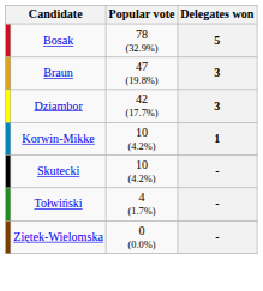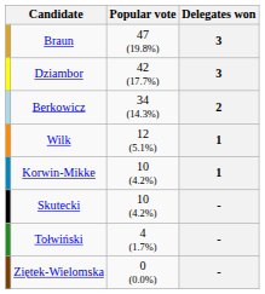 <table class="wikitable sortable" style="text-align:center;">
 <tr>
 <th colspan=2>Candidate</th>
 <th>Popular vote</th>
 <th>Delegates won</th>
-</tr>
-<tr>
-<td style="background:#CF1020;"></td>
-<td><a href='#'>Bosak</a></td>
-<td>78<br><small>(32.9%)</small></td>
-<th scope="row" data-sort-value="5">5</th>
 </tr>
 <tr>
 <td style="background:#DAA520;"></td>
 <td><a href='#'>Braun</a></td>
 <td>47<br><small>(19.8%)</small></td>
 <th scope="row" data-sort-value="3">3</th>
 </tr>
 <tr>
 <td style="background:#FFFF00;"></td>
 <td><a href='#'>Dziambor</a></td>
 <td>42<br><small>(17.7%)</small></td>
 <th scope="row" data-sort-value="3">3</th>
+</tr>
+<tr>
+<td style="background:#ADD8E6;"></td>
+<td><a href='#'>Berkowicz</a></td>
+<td>34<br><small>(14.3%)</small></td>
+<th scope="row" data-sort-value="2">2</th>
+</tr>
+<tr>
+<td style="background:#FF8C00;"></td>
+<td><a href='#'>Wilk</a></td>
+<td>12<br><small>(5.1%)</small></td>
+<th scope="row" data-sort-value="1">1</th>
 </tr>
 <tr>
 <td style="background:#0087BD;"></td>
 <td><a href='#'>Korwin-Mikke</a></td>
 <td>10<br><small>(4.2%)</small></td>
 <th scope="row" data-sort-value="1">1</th>
 </tr>
 <tr>
 <td style="background:#000000;"></td>
 <td><a href='#'>Skutecki</a></td>
 <td>10<br><small>(4.2%)</small></td>
 <th scope="row" data-sort-value="-">-</th>
 </tr>
 <tr>
 <td style="background:#228B22;"></td>
 <td><a href='#'>Tołwiński</a></td>
 <td>4<br><small>(1.7%)</small></td>
 <th scope="row" data-sort-value="-">-</th>
 </tr>
 <tr>
 <td style="background:#7B3F00;"></td>
 <td><a href='#'>Ziętek-Wielomska</a></td>
 <td>0<br><small>(0.0%)</small></td>
 <th scope="row" data-sort-value="-">-</th>
 </tr>
 </table>
